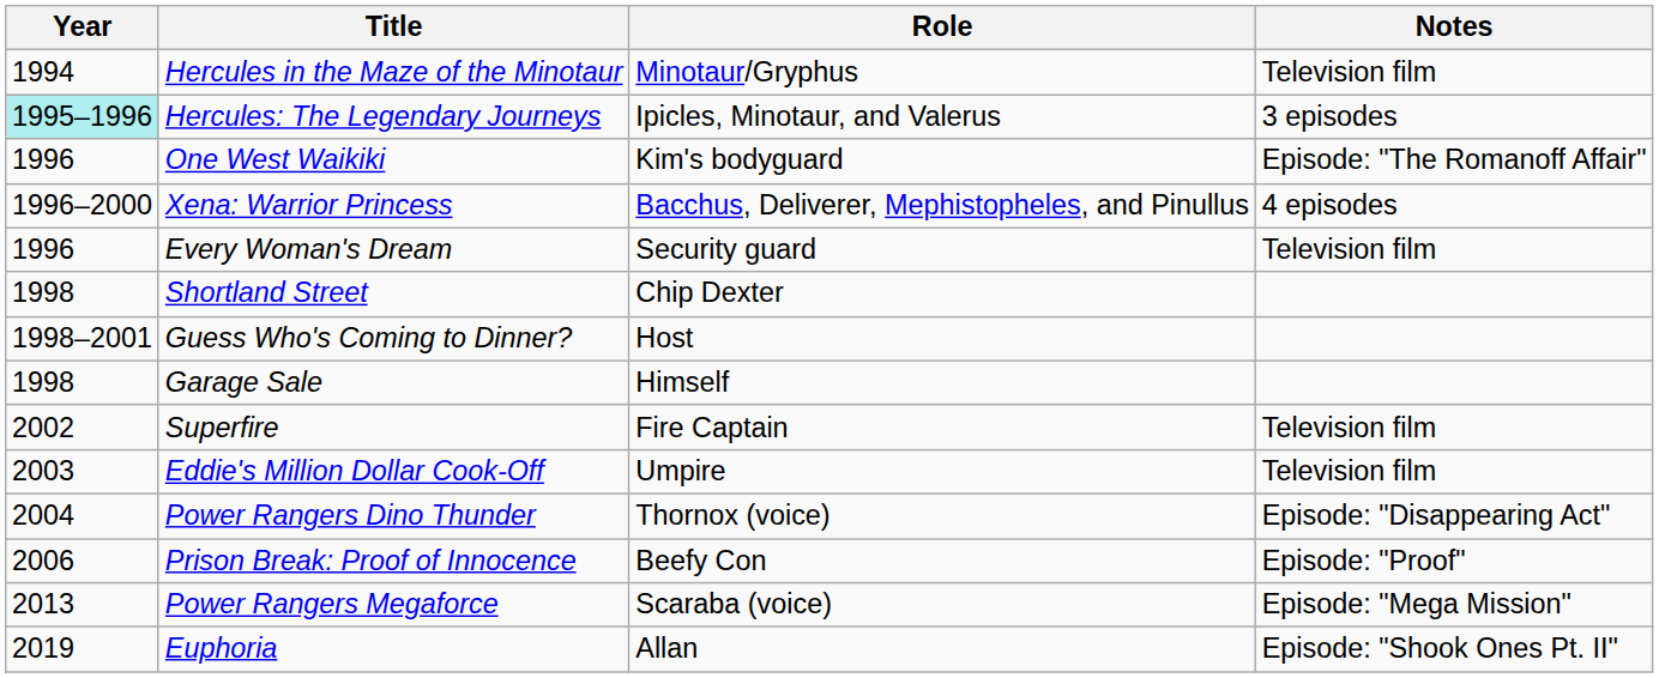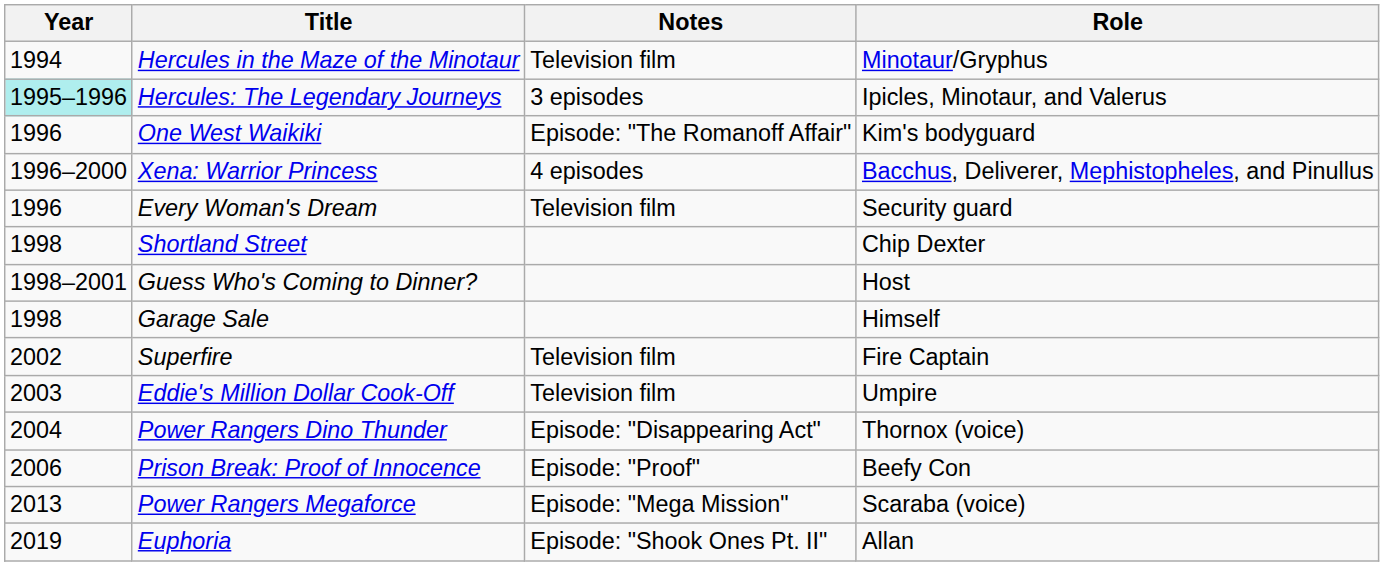 <table class="wikitable">
 <tr>
 <th>Year</th>
 <th>Title</th>
+<th>Notes</th>
 <th>Role</th>
-<th>Notes</th>
 </tr>
 <tr>
 <td>1994</td>
 <td><em><a href='#'>Hercules in the Maze of the Minotaur</a></em></td>
+<td>Television film</td>
 <td><a href='#'>Minotaur</a>/Gryphus</td>
-<td>Television film</td>
 </tr>
 <tr>
 <td style="background: paleturquoise;">1995–1996</td>
 <td><em><a href='#'>Hercules: The Legendary Journeys</a></em></td>
+<td>3 episodes</td>
 <td>Ipicles, Minotaur, and Valerus</td>
-<td>3 episodes</td>
 </tr>
 <tr>
 <td>1996</td>
 <td><em><a href='#'>One West Waikiki</a></em></td>
+<td>Episode: "The Romanoff Affair"</td>
 <td>Kim's bodyguard</td>
-<td>Episode: "The Romanoff Affair"</td>
 </tr>
 <tr>
 <td>1996–2000</td>
 <td><em><a href='#'>Xena: Warrior Princess</a></em></td>
+<td>4 episodes</td>
 <td><a href='#'>Bacchus</a>, Deliverer, <a href='#'>Mephistopheles</a>, and Pinullus</td>
-<td>4 episodes</td>
 </tr>
 <tr>
 <td>1996</td>
 <td><em>Every Woman's Dream</em></td>
+<td>Television film</td>
 <td>Security guard</td>
-<td>Television film</td>
 </tr>
 <tr>
 <td>1998</td>
 <td><em><a href='#'>Shortland Street</a></em></td>
+<td></td>
 <td>Chip Dexter</td>
-<td></td>
 </tr>
 <tr>
 <td>1998–2001</td>
 <td><em>Guess Who's Coming to Dinner?</em></td>
+<td></td>
 <td>Host</td>
-<td></td>
 </tr>
 <tr>
 <td>1998</td>
 <td><em>Garage Sale</em></td>
+<td></td>
 <td>Himself</td>
-<td></td>
 </tr>
 <tr>
 <td>2002</td>
 <td><em>Superfire</em></td>
+<td>Television film</td>
 <td>Fire Captain</td>
-<td>Television film</td>
 </tr>
 <tr>
 <td>2003</td>
 <td><em><a href='#'>Eddie's Million Dollar Cook-Off</a></em></td>
+<td>Television film</td>
 <td>Umpire</td>
-<td>Television film</td>
 </tr>
 <tr>
 <td>2004</td>
 <td><em><a href='#'>Power Rangers Dino Thunder</a></em></td>
+<td>Episode: "Disappearing Act"</td>
 <td>Thornox (voice)</td>
-<td>Episode: "Disappearing Act"</td>
 </tr>
 <tr>
 <td>2006</td>
 <td><em><a href='#'>Prison Break: Proof of Innocence</a></em></td>
+<td>Episode: "Proof"</td>
 <td>Beefy Con</td>
-<td>Episode: "Proof"</td>
 </tr>
 <tr>
 <td>2013</td>
 <td><em><a href='#'>Power Rangers Megaforce</a></em></td>
+<td>Episode: "Mega Mission"</td>
 <td>Scaraba (voice)</td>
-<td>Episode: "Mega Mission"</td>
 </tr>
 <tr>
 <td>2019</td>
 <td><em><a href='#'>Euphoria</a></em></td>
+<td>Episode: "Shook Ones Pt. II"</td>
 <td>Allan</td>
-<td>Episode: "Shook Ones Pt. II"</td>
 </tr>
 </table>
